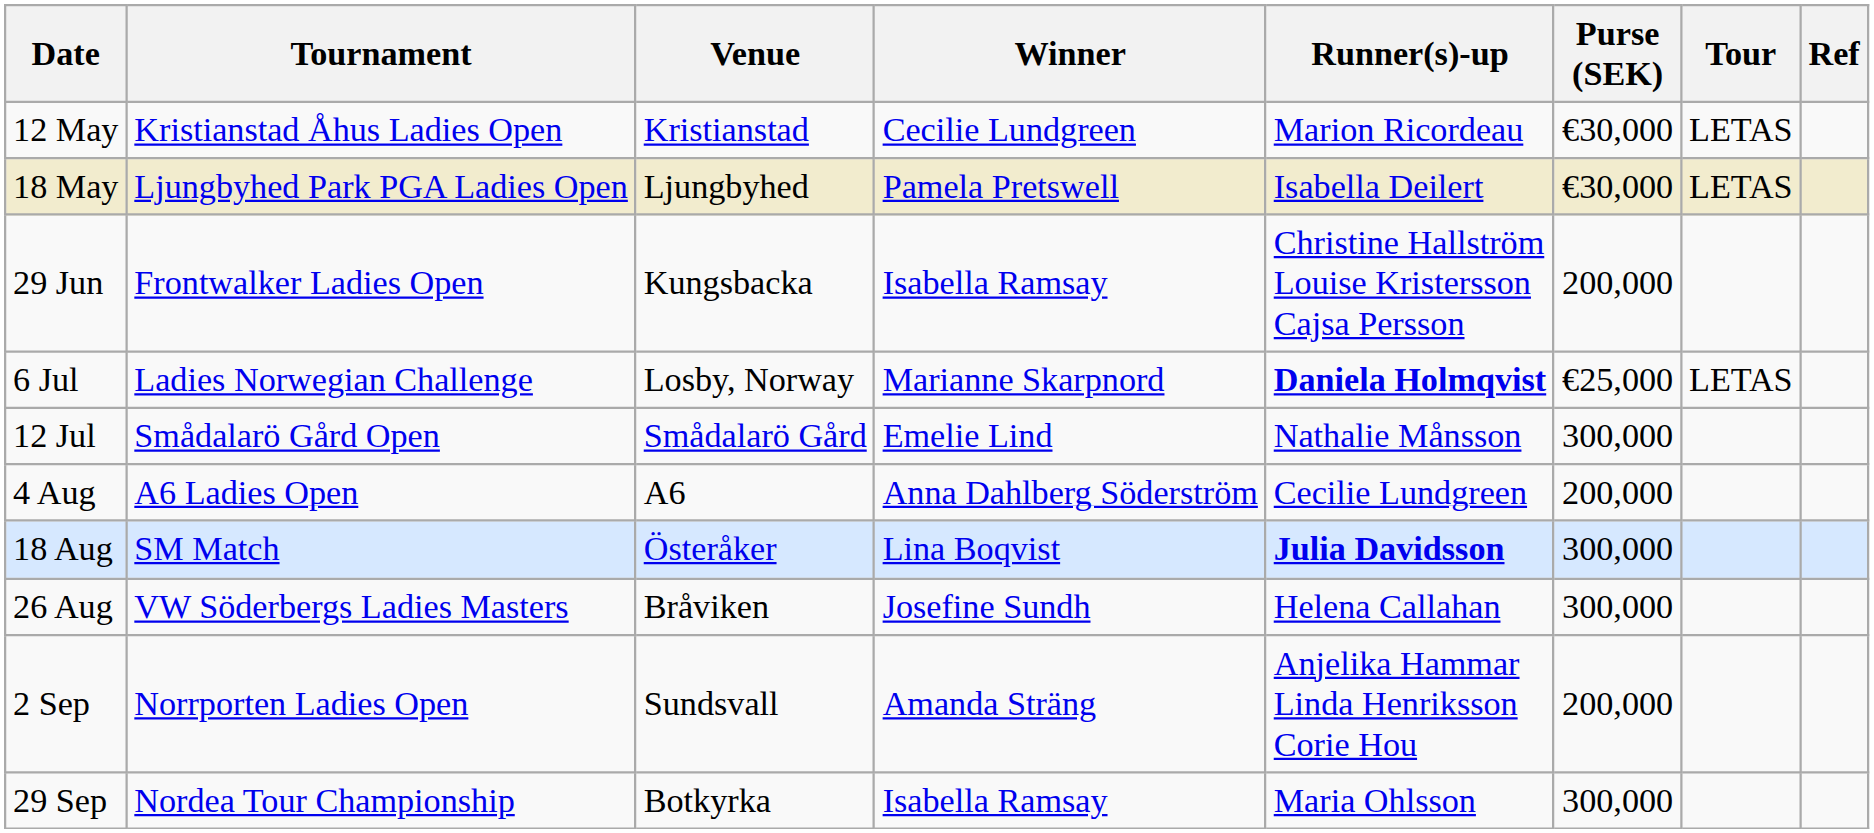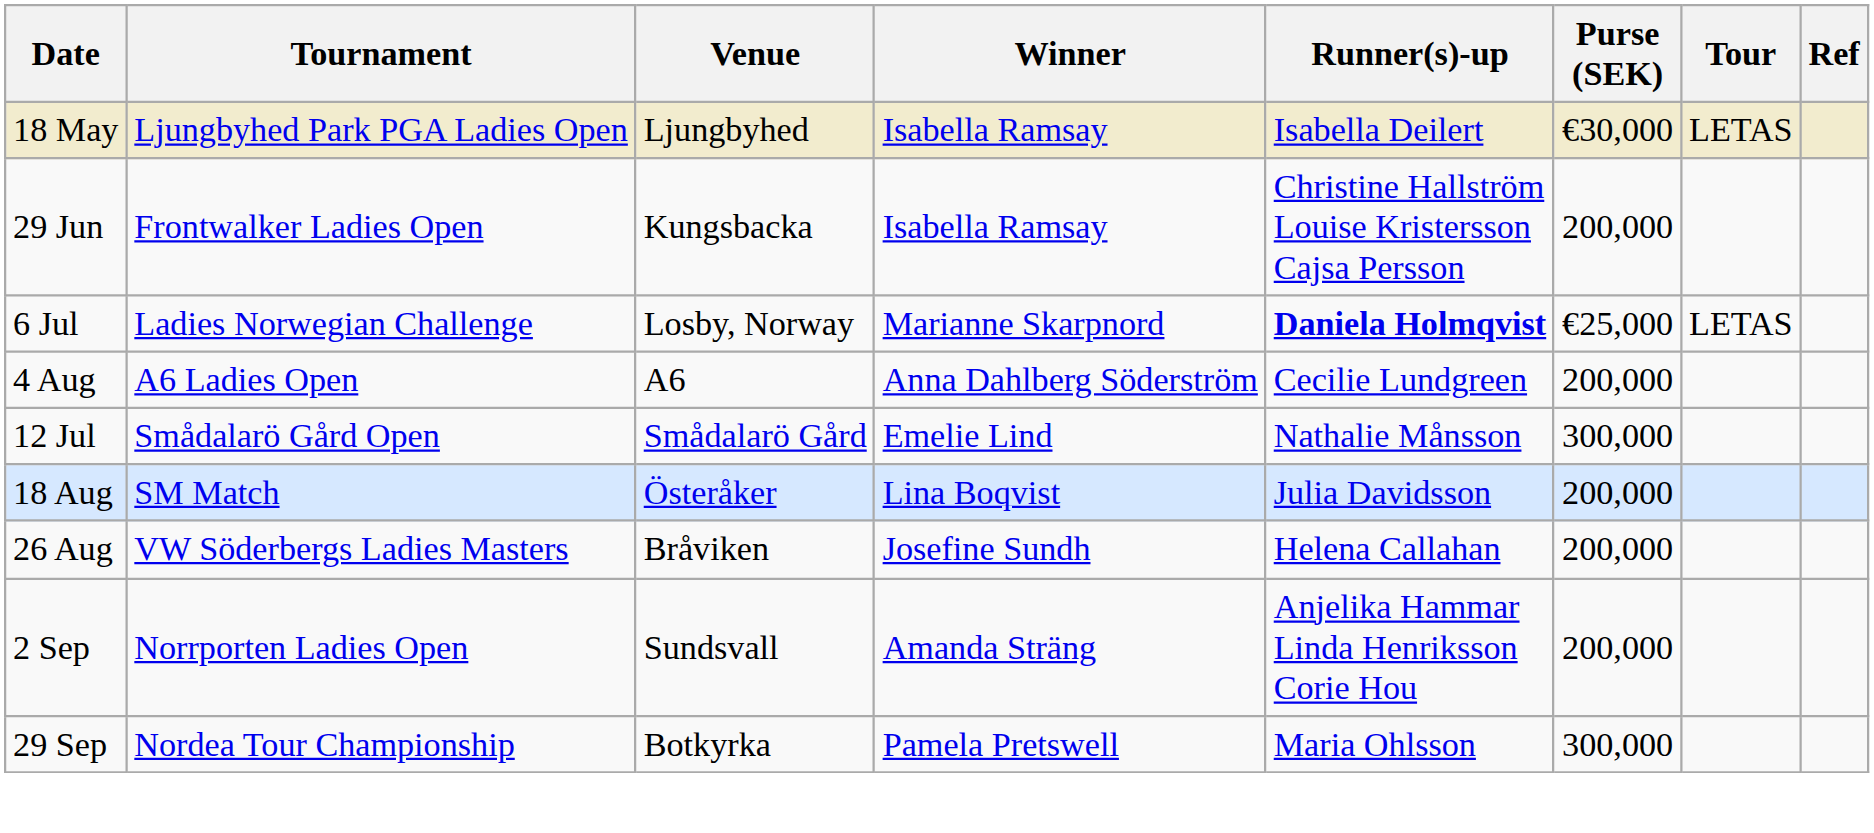 <table class="wikitable sortable" style="font-size:95%;">
 <tr>
 <th>Date</th>
 <th>Tournament</th>
 <th>Venue</th>
 <th>Winner</th>
 <th>Runner(s)-up</th>
 <th>Purse<br>(SEK)</th>
 <th>Tour</th>
 <th>Ref</th>
 </tr>
-<tr>
-<td>12 May</td>
-<td><a href='#'>Kristianstad Åhus Ladies Open</a></td>
-<td><a href='#'>Kristianstad</a></td>
-<td> <a href='#'>Cecilie Lundgreen</a></td>
-<td> <a href='#'>Marion Ricordeau</a></td>
-<td>€30,000</td>
-<td>LETAS</td>
-<td></td>
-</tr>
 <tr style="background:#f2ecce;">
 <td>18 May</td>
 <td><a href='#'>Ljungbyhed Park PGA Ladies Open</a></td>
 <td>Ljungbyhed</td>
-<td> <a href='#'>Pamela Pretswell</a></td>
+<td> <a href='#'>Isabella Ramsay</a></td>
 <td> <a href='#'>Isabella Deilert</a></td>
 <td>€30,000</td>
 <td>LETAS</td>
 <td></td>
 </tr>
 <tr>
 <td>29 Jun</td>
 <td><a href='#'>Frontwalker Ladies Open</a></td>
 <td>Kungsbacka</td>
 <td> <a href='#'>Isabella Ramsay</a></td>
 <td> <a href='#'>Christine Hallström</a><br> <a href='#'>Louise Kristersson</a><br> <a href='#'>Cajsa Persson</a></td>
 <td>200,000</td>
 <td></td>
 <td></td>
 </tr>
 <tr>
 <td>6 Jul</td>
 <td><a href='#'>Ladies Norwegian Challenge</a></td>
 <td>Losby, Norway</td>
 <td> <a href='#'>Marianne Skarpnord</a></td>
 <td><strong> <a href='#'>Daniela Holmqvist</a></strong></td>
 <td>€25,000</td>
 <td>LETAS</td>
 <td></td>
 </tr>
 <tr>
+<td>4 Aug</td>
+<td><a href='#'>A6 Ladies Open</a></td>
+<td>A6</td>
+<td> <a href='#'>Anna Dahlberg Söderström</a></td>
+<td> <a href='#'>Cecilie Lundgreen</a></td>
+<td>200,000</td>
+<td></td>
+<td></td>
+</tr>
+<tr>
 <td>12 Jul</td>
 <td><a href='#'>Smådalarö Gård Open</a></td>
 <td><a href='#'>Smådalarö Gård</a></td>
 <td> <a href='#'>Emelie Lind</a></td>
 <td> <a href='#'>Nathalie Månsson</a></td>
 <td>300,000</td>
 <td></td>
 <td></td>
 </tr>
-<tr>
-<td>4 Aug</td>
-<td><a href='#'>A6 Ladies Open</a></td>
-<td>A6</td>
-<td> <a href='#'>Anna Dahlberg Söderström</a></td>
-<td> <a href='#'>Cecilie Lundgreen</a></td>
-<td>200,000</td>
-<td></td>
-<td></td>
-</tr>
 <tr style="background:#D6E8FF;">
 <td>18 Aug</td>
 <td><a href='#'>SM Match</a></td>
 <td><a href='#'>Österåker</a></td>
 <td> <a href='#'>Lina Boqvist</a></td>
-<td><strong> <a href='#'>Julia Davidsson</a></strong></td>
-<td>300,000</td>
+<td> <a href='#'>Julia Davidsson</a></td>
+<td>200,000</td>
 <td></td>
 <td></td>
 </tr>
 <tr>
 <td>26 Aug</td>
 <td><a href='#'>VW Söderbergs Ladies Masters</a></td>
 <td>Bråviken</td>
 <td> <a href='#'>Josefine Sundh</a></td>
 <td> <a href='#'>Helena Callahan</a></td>
-<td>300,000</td>
+<td>200,000</td>
 <td></td>
 <td></td>
 </tr>
 <tr>
 <td>2 Sep</td>
 <td><a href='#'>Norrporten Ladies Open</a></td>
 <td>Sundsvall</td>
 <td> <a href='#'>Amanda Sträng</a></td>
 <td> <a href='#'>Anjelika Hammar</a><br> <a href='#'>Linda Henriksson</a><br> <a href='#'>Corie Hou</a></td>
 <td>200,000</td>
 <td></td>
 <td></td>
 </tr>
 <tr>
 <td>29 Sep</td>
 <td><a href='#'>Nordea Tour Championship</a></td>
 <td>Botkyrka</td>
-<td> <a href='#'>Isabella Ramsay</a></td>
+<td> <a href='#'>Pamela Pretswell</a></td>
 <td> <a href='#'>Maria Ohlsson</a></td>
 <td>300,000</td>
 <td></td>
 <td></td>
 </tr>
 </table>
